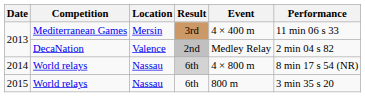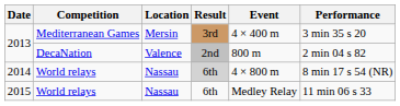 <table class="wikitable" style="border-collapse: collapse; font-size: 95%;">
 <tr>
 <th scope="col">Date</th>
 <th scope="col">Competition</th>
 <th scope="col">Location</th>
 <th scope="col">Result</th>
 <th scope="col">Event</th>
 <th scope="col">Performance</th>
 </tr>
 <tr>
 <td rowspan="2">2013</td>
 <td><a href='#'>Mediterranean Games</a></td>
 <td><a href='#'>Mersin</a></td>
 <td align="center" bgcolor="cc9966">3rd</td>
 <td>4 × 400 m</td>
-<td>11 min 06 s 33</td>
+<td>3 min 35 s 20</td>
 </tr>
 <tr>
 <td><a href='#'>DecaNation</a></td>
 <td><a href='#'>Valence</a></td>
 <td align="center" bgcolor="silver">2nd</td>
-<td>Medley Relay</td>
+<td>800 m</td>
 <td>2 min 04 s 82</td>
 </tr>
 <tr>
 <td>2014</td>
 <td><a href='#'>World relays</a></td>
 <td><a href='#'>Nassau</a></td>
 <td align="center" style="background: lightgrey;">6th</td>
 <td>4 × 800 m</td>
 <td>8 min 17 s 54 (NR)</td>
 </tr>
 <tr>
 <td>2015</td>
 <td><a href='#'>World relays</a></td>
 <td><a href='#'>Nassau</a></td>
 <td align="center">6th</td>
-<td>800 m</td>
-<td>3 min 35 s 20</td>
+<td>Medley Relay</td>
+<td>11 min 06 s 33</td>
 </tr>
 </table>
